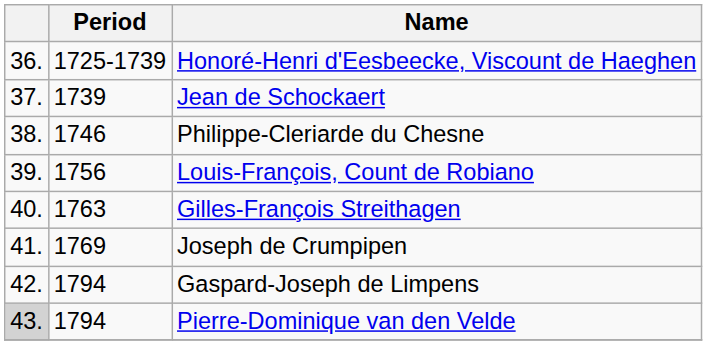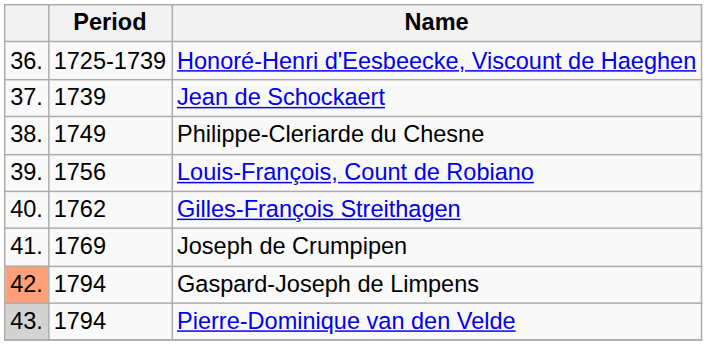 <table class="wikitable sortable">
 <tr>
 <th></th>
 <th>Period</th>
 <th>Name</th>
 </tr>
 <tr>
 <td>36.</td>
 <td>1725-1739</td>
 <td><a href='#'>Honoré-Henri d'Eesbeecke, Viscount de Haeghen</a></td>
 </tr>
 <tr>
 <td>37.</td>
 <td>1739</td>
 <td><a href='#'>Jean de Schockaert</a></td>
 </tr>
 <tr>
 <td>38.</td>
-<td>1746</td>
+<td>1749</td>
 <td>Philippe-Cleriarde du Chesne</td>
 </tr>
 <tr>
 <td>39.</td>
 <td>1756</td>
 <td><a href='#'>Louis-François, Count de Robiano</a></td>
 </tr>
 <tr>
 <td>40.</td>
-<td>1763</td>
+<td>1762</td>
 <td><a href='#'>Gilles-François Streithagen</a></td>
 </tr>
 <tr>
 <td>41.</td>
 <td>1769</td>
 <td>Joseph de Crumpipen</td>
 </tr>
 <tr>
-<td>42.</td>
+<td style="background: lightsalmon;">42.</td>
 <td>1794</td>
 <td>Gaspard-Joseph de Limpens</td>
 </tr>
 <tr>
 <td style="background: lightgrey;">43.</td>
 <td>1794</td>
 <td><a href='#'>Pierre-Dominique van den Velde</a></td>
 </tr>
 <tr>
 </tr>
 </table>
